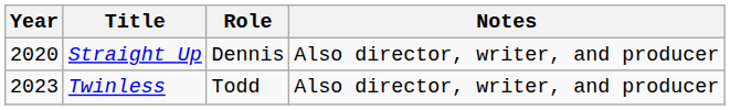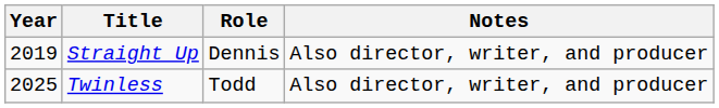 <table class="wikitable">
 <tr>
 <th>Year</th>
 <th>Title</th>
 <th>Role</th>
 <th>Notes</th>
 </tr>
 <tr>
-<td>2020</td>
+<td>2019</td>
 <td><em><a href='#'>Straight Up</a></em></td>
 <td>Dennis</td>
 <td>Also director, writer, and producer</td>
 </tr>
 <tr>
-<td>2023</td>
+<td>2025</td>
 <td><em><a href='#'>Twinless</a></em></td>
 <td>Todd</td>
 <td>Also director, writer, and producer</td>
 </tr>
 </table>
